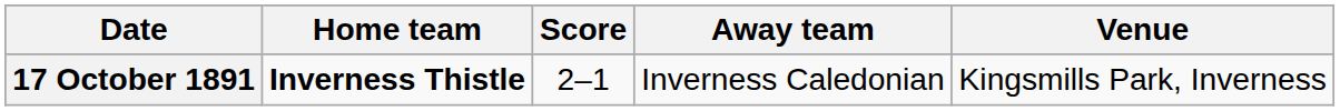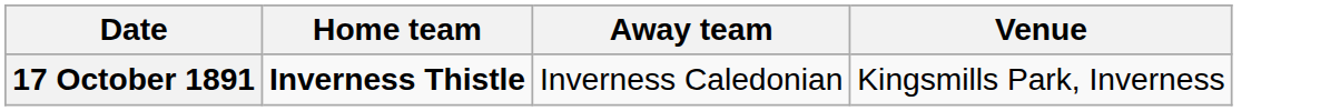 <table class="wikitable football-result-list" style="max-width: 80em; text-align: center">
 <tr>
 <th scope="col">Date</th>
 <th scope="col">Home team</th>
-<th scope="col">Score</th>
 <th scope="col">Away team</th>
 <th scope="col">Venue</th>
 </tr>
 <tr>
 <th scope="row">17 October 1891</th>
 <td align=right><strong>Inverness Thistle</strong></td>
-<td>2–1</td>
 <td align=left>Inverness Caledonian</td>
 <td align=left>Kingsmills Park, Inverness</td>
 </tr>
 </table>
